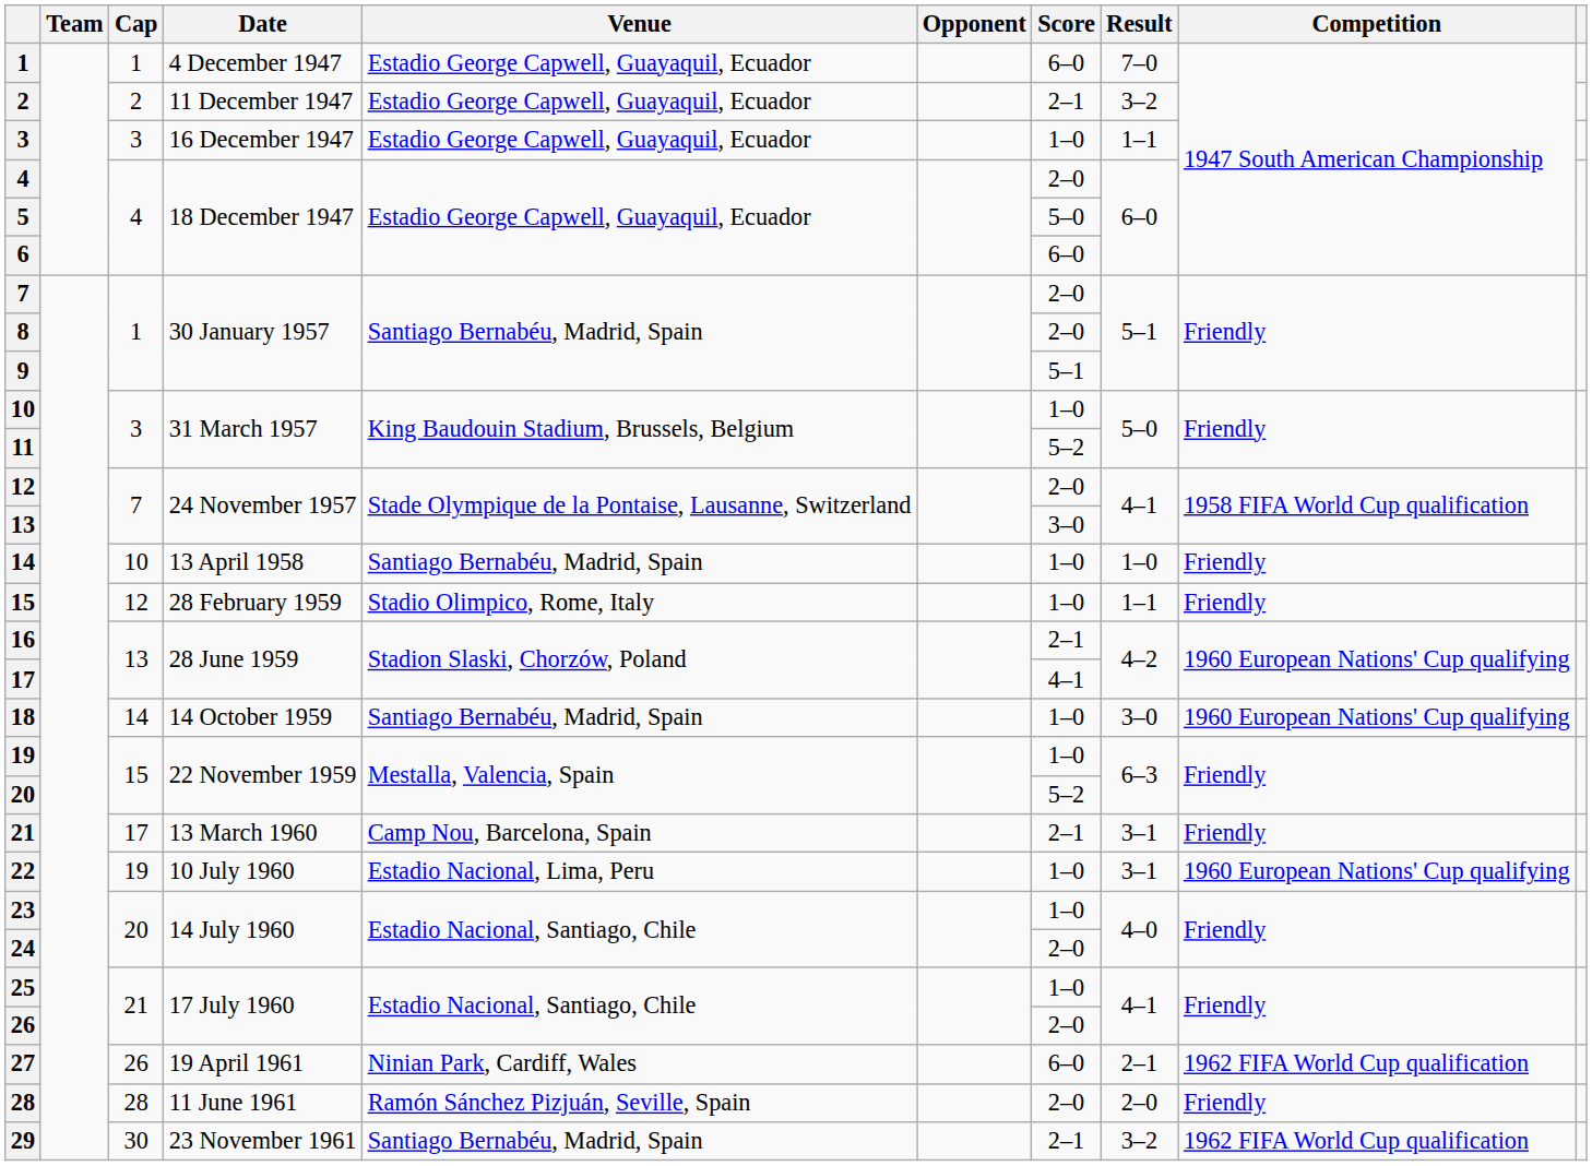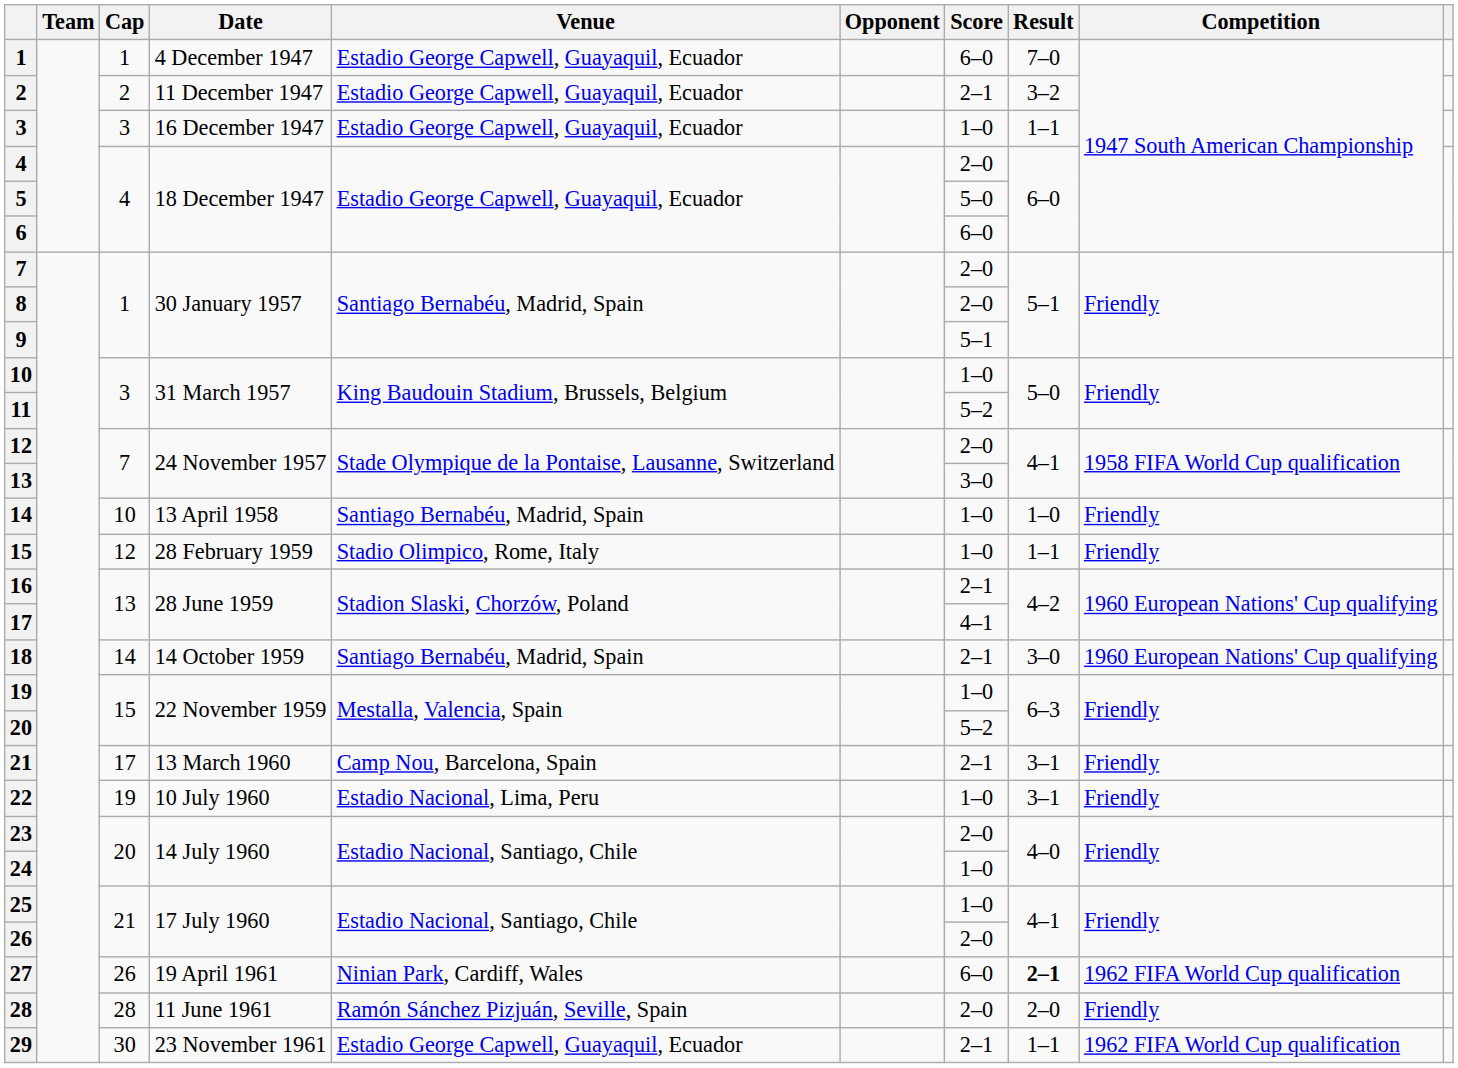 <table class="wikitable plainrowheaders sortable">
 <tr>
 <th scope=col></th>
 <th scope=col>Team</th>
 <th scope=col>Cap</th>
 <th scope=col>Date</th>
 <th scope=col>Venue</th>
 <th scope=col>Opponent</th>
 <th scope=col>Score</th>
 <th scope=col>Result</th>
 <th scope=col>Competition</th>
 <th scope=col class=unsortable></th>
 </tr>
 <tr>
 <th scope=row style="text-align: center">1</th>
 <td rowspan="6"></td>
 <td style="text-align: center">1</td>
 <td>4 December 1947</td>
 <td><a href='#'>Estadio George Capwell</a>, <a href='#'>Guayaquil</a>, Ecuador</td>
 <td></td>
 <td style="text-align: center">6–0</td>
 <td style="text-align: center">7–0</td>
 <td rowspan="6"><a href='#'>1947 South American Championship</a></td>
 <td></td>
 </tr>
 <tr>
 <th scope=row style="text-align: center">2</th>
 <td style="text-align: center">2</td>
 <td>11 December 1947</td>
 <td><a href='#'>Estadio George Capwell</a>, <a href='#'>Guayaquil</a>, Ecuador</td>
 <td></td>
 <td style="text-align: center">2–1</td>
 <td style="text-align: center">3–2</td>
 <td></td>
 </tr>
 <tr>
 <th scope=row style="text-align: center">3</th>
 <td style="text-align: center">3</td>
 <td>16 December 1947</td>
 <td><a href='#'>Estadio George Capwell</a>, <a href='#'>Guayaquil</a>, Ecuador</td>
 <td></td>
 <td style="text-align: center">1–0</td>
 <td style="text-align: center">1–1</td>
 <td></td>
 </tr>
 <tr>
 <th scope=row style="text-align: center">4</th>
 <td style="text-align: center" rowspan="3">4</td>
 <td rowspan="3">18 December 1947</td>
 <td rowspan="3"><a href='#'>Estadio George Capwell</a>, <a href='#'>Guayaquil</a>, Ecuador</td>
 <td rowspan="3"></td>
 <td style="text-align: center">2–0</td>
 <td style="text-align: center" rowspan="3">6–0</td>
 <td rowspan="3"></td>
 </tr>
 <tr>
 <th scope=row style="text-align: center">5</th>
 <td style="text-align: center">5–0</td>
 </tr>
 <tr>
 <th scope=row style="text-align: center">6</th>
 <td style="text-align: center">6–0</td>
 </tr>
 <tr>
 <th scope=row style="text-align: center">7</th>
 <td rowspan="23"></td>
 <td style="text-align: center" rowspan="3">1</td>
 <td rowspan="3">30 January 1957</td>
 <td rowspan="3"><a href='#'>Santiago Bernabéu</a>, Madrid, Spain</td>
 <td rowspan="3"></td>
 <td style="text-align: center">2–0</td>
 <td rowspan="3" style="text-align: center">5–1</td>
 <td rowspan="3"><a href='#'>Friendly</a></td>
 <td rowspan="3"></td>
 </tr>
 <tr>
 <th scope=row style="text-align: center">8</th>
 <td style="text-align: center">2–0</td>
 </tr>
 <tr>
 <th scope=row style="text-align: center">9</th>
 <td style="text-align: center">5–1</td>
 </tr>
 <tr>
 <th scope=row style="text-align: center">10</th>
 <td style="text-align: center" rowspan="2">3</td>
 <td rowspan="2">31 March 1957</td>
 <td rowspan="2"><a href='#'>King Baudouin Stadium</a>, Brussels, Belgium</td>
 <td rowspan="2"></td>
 <td style="text-align: center">1–0</td>
 <td style="text-align: center"  rowspan="2">5–0</td>
 <td rowspan="2"><a href='#'>Friendly</a></td>
 <td rowspan="2"></td>
 </tr>
 <tr>
 <th scope=row style="text-align: center">11</th>
 <td style="text-align: center">5–2</td>
 </tr>
 <tr>
 <th scope=row style="text-align: center">12</th>
 <td style="text-align: center" rowspan="2">7</td>
 <td rowspan="2">24 November 1957</td>
 <td rowspan="2"><a href='#'>Stade Olympique de la Pontaise</a>, <a href='#'>Lausanne</a>, Switzerland</td>
 <td rowspan="2"></td>
 <td style="text-align: center">2–0</td>
 <td style="text-align: center"  rowspan="2">4–1</td>
 <td rowspan="2"><a href='#'>1958 FIFA World Cup qualification</a></td>
 <td rowspan="2"></td>
 </tr>
 <tr>
 <th scope=row style="text-align: center">13</th>
 <td style="text-align: center">3–0</td>
 </tr>
 <tr>
 <th scope=row style="text-align: center">14</th>
 <td style="text-align: center">10</td>
 <td>13 April 1958</td>
 <td><a href='#'>Santiago Bernabéu</a>, Madrid, Spain</td>
 <td></td>
 <td style="text-align: center">1–0</td>
 <td style="text-align: center">1–0</td>
 <td><a href='#'>Friendly</a></td>
 <td></td>
 </tr>
 <tr>
 <th scope=row style="text-align: center">15</th>
 <td style="text-align: center">12</td>
 <td>28 February 1959</td>
 <td><a href='#'>Stadio Olimpico</a>, Rome, Italy</td>
 <td></td>
 <td style="text-align: center">1–0</td>
 <td style="text-align: center">1–1</td>
 <td><a href='#'>Friendly</a></td>
 <td></td>
 </tr>
 <tr>
 <th scope=row style="text-align: center">16</th>
 <td style="text-align: center" rowspan="2">13</td>
 <td rowspan="2">28 June 1959</td>
 <td rowspan="2"><a href='#'>Stadion Slaski</a>, <a href='#'>Chorzów</a>, Poland</td>
 <td rowspan="2"></td>
 <td style="text-align: center">2–1</td>
 <td style="text-align: center" rowspan="2">4–2</td>
 <td rowspan="2"><a href='#'>1960 European Nations' Cup qualifying</a></td>
 <td rowspan="2"></td>
 </tr>
 <tr>
 <th scope=row style="text-align: center">17</th>
 <td style="text-align: center">4–1</td>
 </tr>
 <tr>
 <th scope=row style="text-align: center">18</th>
 <td style="text-align: center">14</td>
 <td>14 October 1959</td>
 <td><a href='#'>Santiago Bernabéu</a>, Madrid, Spain</td>
 <td></td>
-<td style="text-align: center">1–0</td>
+<td style="text-align: center">2–1</td>
 <td style="text-align: center">3–0</td>
 <td><a href='#'>1960 European Nations' Cup qualifying</a></td>
 <td></td>
 </tr>
 <tr>
 <th scope=row style="text-align: center">19</th>
 <td style="text-align: center" rowspan="2">15</td>
 <td rowspan="2">22 November 1959</td>
 <td rowspan="2"><a href='#'>Mestalla</a>, <a href='#'>Valencia</a>, Spain</td>
 <td rowspan="2"></td>
 <td style="text-align: center">1–0</td>
 <td style="text-align: center" rowspan="2">6–3</td>
 <td rowspan="2"><a href='#'>Friendly</a></td>
 <td rowspan="2"></td>
 </tr>
 <tr>
 <th scope=row style="text-align: center">20</th>
 <td style="text-align: center">5–2</td>
 </tr>
 <tr>
 <th scope=row style="text-align: center">21</th>
 <td style="text-align: center">17</td>
 <td>13 March 1960</td>
 <td><a href='#'>Camp Nou</a>, Barcelona, Spain</td>
 <td></td>
 <td style="text-align: center">2–1</td>
 <td style="text-align: center">3–1</td>
 <td><a href='#'>Friendly</a></td>
 <td></td>
 </tr>
 <tr>
 <th scope=row style="text-align: center">22</th>
 <td style="text-align: center">19</td>
 <td>10 July 1960</td>
 <td><a href='#'>Estadio Nacional</a>, Lima, Peru</td>
 <td></td>
 <td style="text-align: center">1–0</td>
 <td style="text-align: center">3–1</td>
-<td><a href='#'>1960 European Nations' Cup qualifying</a></td>
+<td><a href='#'>Friendly</a></td>
 <td></td>
 </tr>
 <tr>
 <th scope=row style="text-align: center">23</th>
 <td style="text-align: center" rowspan="2">20</td>
 <td rowspan="2">14 July 1960</td>
 <td rowspan="2"><a href='#'>Estadio Nacional</a>, Santiago, Chile</td>
 <td rowspan="2"></td>
-<td style="text-align: center">1–0</td>
+<td style="text-align: center">2–0</td>
 <td style="text-align: center" rowspan="2">4–0</td>
 <td rowspan="2"><a href='#'>Friendly</a></td>
 <td rowspan="2"></td>
 </tr>
 <tr>
 <th scope=row style="text-align: center">24</th>
-<td style="text-align: center">2–0</td>
+<td style="text-align: center">1–0</td>
 </tr>
 <tr>
 <th scope=row style="text-align: center">25</th>
 <td style="text-align: center" rowspan="2">21</td>
 <td rowspan="2">17 July 1960</td>
 <td rowspan="2"><a href='#'>Estadio Nacional</a>, Santiago, Chile</td>
 <td rowspan="2"></td>
 <td style="text-align: center">1–0</td>
 <td style="text-align: center" rowspan="2">4–1</td>
 <td rowspan="2"><a href='#'>Friendly</a></td>
 <td rowspan="2"></td>
 </tr>
 <tr>
 <th scope=row style="text-align: center">26</th>
 <td style="text-align: center">2–0</td>
 </tr>
 <tr>
 <th scope=row style="text-align: center">27</th>
 <td style="text-align: center">26</td>
 <td>19 April 1961</td>
 <td><a href='#'>Ninian Park</a>, Cardiff, Wales</td>
 <td></td>
 <td style="text-align: center">6–0</td>
-<td style="text-align: center">2–1</td>
+<td style="text-align: center"><strong>2–1</strong></td>
 <td><a href='#'>1962 FIFA World Cup qualification</a></td>
 <td></td>
 </tr>
 <tr>
 <th scope=row style="text-align: center">28</th>
 <td style="text-align: center">28</td>
 <td>11 June 1961</td>
 <td><a href='#'>Ramón Sánchez Pizjuán</a>, <a href='#'>Seville</a>, Spain</td>
 <td></td>
 <td style="text-align: center">2–0</td>
 <td style="text-align: center">2–0</td>
 <td><a href='#'>Friendly</a></td>
 <td></td>
 </tr>
 <tr>
 <th scope=row style="text-align: center">29</th>
 <td style="text-align: center">30</td>
 <td>23 November 1961</td>
-<td><a href='#'>Santiago Bernabéu</a>, Madrid, Spain</td>
+<td><a href='#'>Estadio George Capwell</a>, <a href='#'>Guayaquil</a>, Ecuador</td>
 <td></td>
 <td style="text-align: center">2–1</td>
-<td style="text-align: center">3–2</td>
+<td style="text-align: center">1–1</td>
 <td><a href='#'>1962 FIFA World Cup qualification</a></td>
 <td></td>
 </tr>
 </table>
